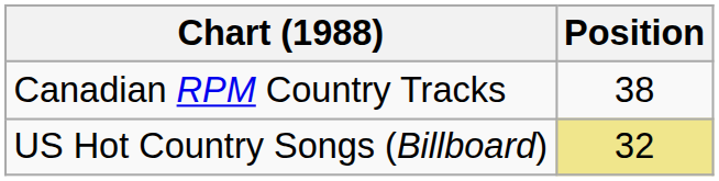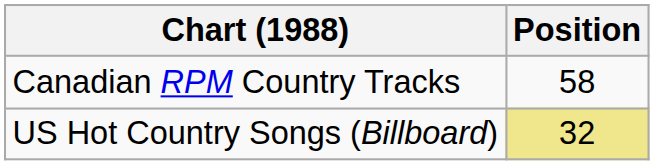 <table class="wikitable">
 <tr>
 <th>Chart (1988)</th>
 <th>Position</th>
 </tr>
 <tr>
 <td align="left">Canadian <em><a href='#'>RPM</a></em> Country Tracks</td>
-<td align="center">38</td>
+<td align="center">58</td>
 </tr>
 <tr>
 <td>US Hot Country Songs (<em>Billboard</em>)</td>
 <td align="center" style="background: khaki;">32</td>
 </tr>
 </table>
